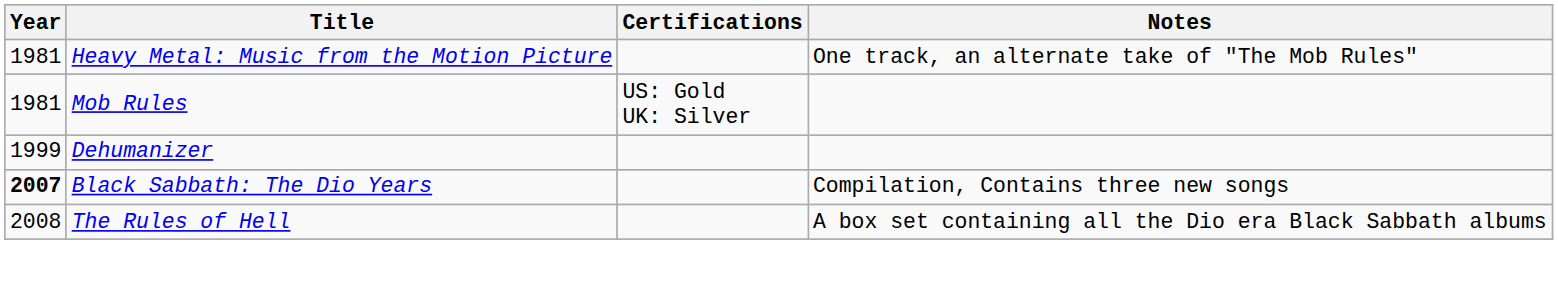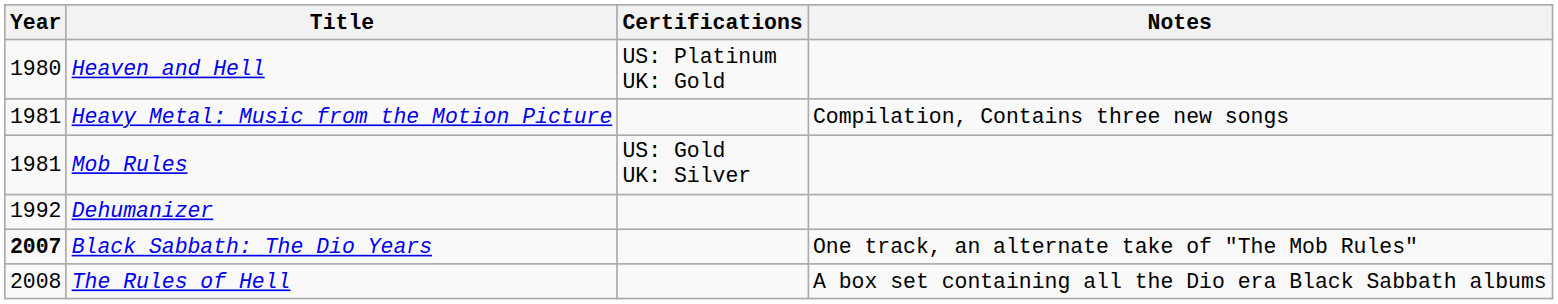 <table class="wikitable">
 <tr>
 <th>Year</th>
 <th>Title</th>
 <th>Certifications</th>
 <th>Notes</th>
 </tr>
 <tr>
+<td>1980</td>
+<td><em><a href='#'>Heaven and Hell</a></em></td>
+<td>US: Platinum<br>UK: Gold</td>
+<td></td>
+</tr>
+<tr>
 <td>1981</td>
 <td><em><a href='#'>Heavy Metal: Music from the Motion Picture</a></em></td>
 <td></td>
-<td>One track, an alternate take of "The Mob Rules"</td>
+<td>Compilation, Contains three new songs</td>
 </tr>
 <tr>
 <td>1981</td>
 <td><em><a href='#'>Mob Rules</a></em></td>
 <td>US: Gold<br>UK: Silver</td>
 <td></td>
 </tr>
 <tr>
-<td>1999</td>
+<td>1992</td>
 <td><em><a href='#'>Dehumanizer</a></em></td>
 <td></td>
 <td></td>
 </tr>
 <tr>
 <td><strong>2007</strong></td>
 <td><em><a href='#'>Black Sabbath: The Dio Years</a></em></td>
 <td></td>
-<td>Compilation, Contains three new songs</td>
+<td>One track, an alternate take of "The Mob Rules"</td>
 </tr>
 <tr>
 <td>2008</td>
 <td><em><a href='#'>The Rules of Hell</a></em></td>
 <td></td>
 <td>A box set containing all the Dio era Black Sabbath albums</td>
 </tr>
 </table>
